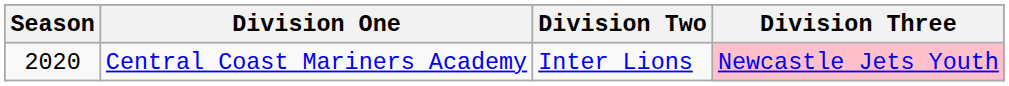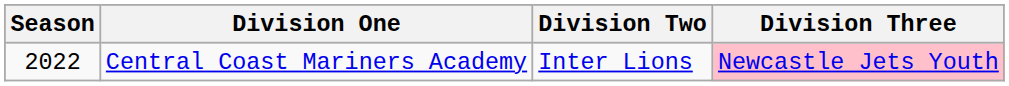 <table class="wikitable">
 <tr>
 <th>Season</th>
 <th>Division One</th>
 <th>Division Two</th>
 <th>Division Three</th>
 </tr>
 <tr>
-<td align="center">2020</td>
+<td align="center">2022</td>
 <td><a href='#'>Central Coast Mariners Academy</a></td>
 <td><a href='#'>Inter Lions</a></td>
 <td style="background: pink;"><a href='#'>Newcastle Jets Youth</a></td>
 </tr>
 </table>
